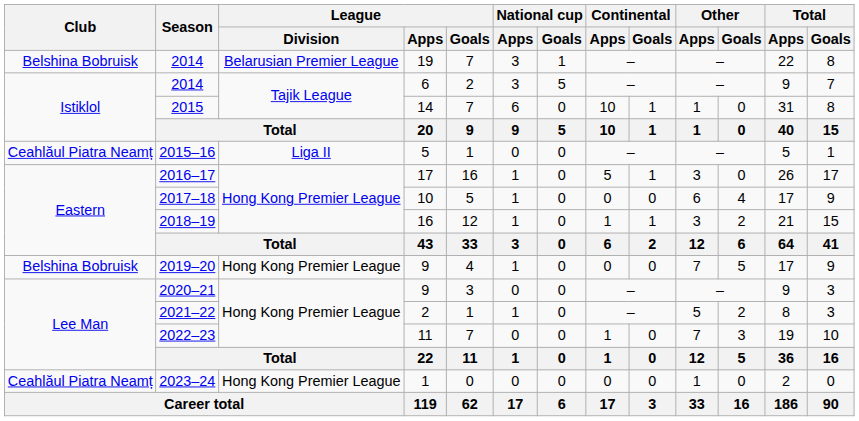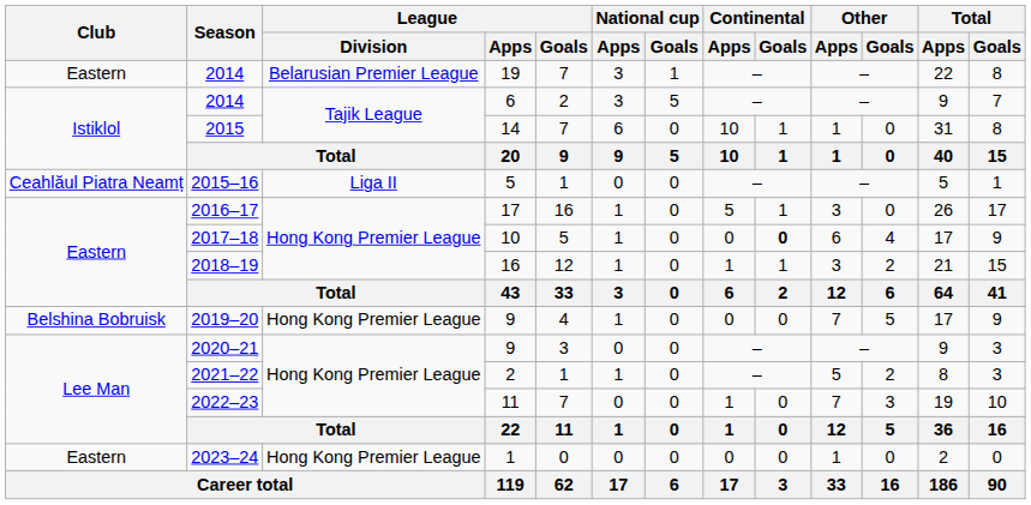 <table class="wikitable" style="text-align:center">
 <tr>
 <th rowspan="2">Club</th>
 <th rowspan="2">Season</th>
 <th colspan="3">League</th>
 <th colspan="2">National cup</th>
 <th colspan="2">Continental</th>
 <th colspan="2">Other</th>
 <th colspan="2">Total</th>
 </tr>
 <tr>
 <th>Division</th>
 <th>Apps</th>
 <th>Goals</th>
 <th>Apps</th>
 <th>Goals</th>
 <th>Apps</th>
 <th>Goals</th>
 <th>Apps</th>
 <th>Goals</th>
 <th>Apps</th>
 <th>Goals</th>
 </tr>
 <tr>
-<td><a href='#'>Belshina Bobruisk</a></td>
+<td>Eastern</td>
 <td><a href='#'>2014</a></td>
 <td><a href='#'>Belarusian Premier League</a></td>
 <td>19</td>
 <td>7</td>
 <td>3</td>
 <td>1</td>
 <td colspan="2">–</td>
 <td colspan="2">–</td>
 <td>22</td>
 <td>8</td>
 </tr>
 <tr>
 <td rowspan="3"><a href='#'>Istiklol</a></td>
 <td><a href='#'>2014</a></td>
 <td rowspan="2"><a href='#'>Tajik League</a></td>
 <td>6</td>
 <td>2</td>
 <td>3</td>
 <td>5</td>
 <td colspan="2">–</td>
 <td colspan="2">–</td>
 <td>9</td>
 <td>7</td>
 </tr>
 <tr>
 <td><a href='#'>2015</a></td>
 <td>14</td>
 <td>7</td>
 <td>6</td>
 <td>0</td>
 <td>10</td>
 <td>1</td>
 <td>1</td>
 <td>0</td>
 <td>31</td>
 <td>8</td>
 </tr>
 <tr>
 <th colspan="2">Total</th>
 <th>20</th>
 <th>9</th>
 <th>9</th>
 <th>5</th>
 <th>10</th>
 <th>1</th>
 <th>1</th>
 <th>0</th>
 <th>40</th>
 <th>15</th>
 </tr>
 <tr>
 <td><a href='#'>Ceahlăul Piatra Neamț</a></td>
 <td><a href='#'>2015–16</a></td>
 <td><a href='#'>Liga II</a></td>
 <td>5</td>
 <td>1</td>
 <td>0</td>
 <td>0</td>
 <td colspan="2">–</td>
 <td colspan="2">–</td>
 <td>5</td>
 <td>1</td>
 </tr>
 <tr>
 <td rowspan="4"><a href='#'>Eastern</a></td>
 <td><a href='#'>2016–17</a></td>
 <td rowspan="3"><a href='#'>Hong Kong Premier League</a></td>
 <td>17</td>
 <td>16</td>
 <td>1</td>
 <td>0</td>
 <td>5</td>
 <td>1</td>
 <td>3</td>
 <td>0</td>
 <td>26</td>
 <td>17</td>
 </tr>
 <tr>
 <td><a href='#'>2017–18</a></td>
 <td>10</td>
 <td>5</td>
 <td>1</td>
 <td>0</td>
 <td>0</td>
-<td>0</td>
+<td><strong>0</strong></td>
 <td>6</td>
 <td>4</td>
 <td>17</td>
 <td>9</td>
 </tr>
 <tr>
 <td><a href='#'>2018–19</a></td>
 <td>16</td>
 <td>12</td>
 <td>1</td>
 <td>0</td>
 <td>1</td>
 <td>1</td>
 <td>3</td>
 <td>2</td>
 <td>21</td>
 <td>15</td>
 </tr>
 <tr>
 <th colspan="2">Total</th>
 <th>43</th>
 <th>33</th>
 <th>3</th>
 <th>0</th>
 <th>6</th>
 <th>2</th>
 <th>12</th>
 <th>6</th>
 <th>64</th>
 <th>41</th>
 </tr>
 <tr>
 <td><a href='#'>Belshina Bobruisk</a></td>
 <td><a href='#'>2019–20</a></td>
 <td>Hong Kong Premier League</td>
 <td>9</td>
 <td>4</td>
 <td>1</td>
 <td>0</td>
 <td>0</td>
 <td>0</td>
 <td>7</td>
 <td>5</td>
 <td>17</td>
 <td>9</td>
 </tr>
 <tr>
 <td rowspan="4"><a href='#'>Lee Man</a></td>
 <td><a href='#'>2020–21</a></td>
 <td rowspan="3">Hong Kong Premier League</td>
 <td>9</td>
 <td>3</td>
 <td>0</td>
 <td>0</td>
 <td colspan="2">–</td>
 <td colspan="2">–</td>
 <td>9</td>
 <td>3</td>
 </tr>
 <tr>
 <td><a href='#'>2021–22</a></td>
 <td>2</td>
 <td>1</td>
 <td>1</td>
 <td>0</td>
 <td colspan="2">–</td>
 <td>5</td>
 <td>2</td>
 <td>8</td>
 <td>3</td>
 </tr>
 <tr>
 <td><a href='#'>2022–23</a></td>
 <td>11</td>
 <td>7</td>
 <td>0</td>
 <td>0</td>
 <td>1</td>
 <td>0</td>
 <td>7</td>
 <td>3</td>
 <td>19</td>
 <td>10</td>
 </tr>
 <tr>
 <th colspan="2">Total</th>
 <th>22</th>
 <th>11</th>
 <th>1</th>
 <th>0</th>
 <th>1</th>
 <th>0</th>
 <th>12</th>
 <th>5</th>
 <th>36</th>
 <th>16</th>
 </tr>
 <tr>
-<td><a href='#'>Ceahlăul Piatra Neamț</a></td>
+<td>Eastern</td>
 <td><a href='#'>2023–24</a></td>
 <td>Hong Kong Premier League</td>
 <td>1</td>
 <td>0</td>
 <td>0</td>
 <td>0</td>
 <td>0</td>
 <td>0</td>
 <td>1</td>
 <td>0</td>
 <td>2</td>
 <td>0</td>
 </tr>
 <tr>
 <th colspan="3">Career total</th>
 <th>119</th>
 <th>62</th>
 <th>17</th>
 <th>6</th>
 <th>17</th>
 <th>3</th>
 <th>33</th>
 <th>16</th>
 <th>186</th>
 <th>90</th>
 </tr>
 </table>
